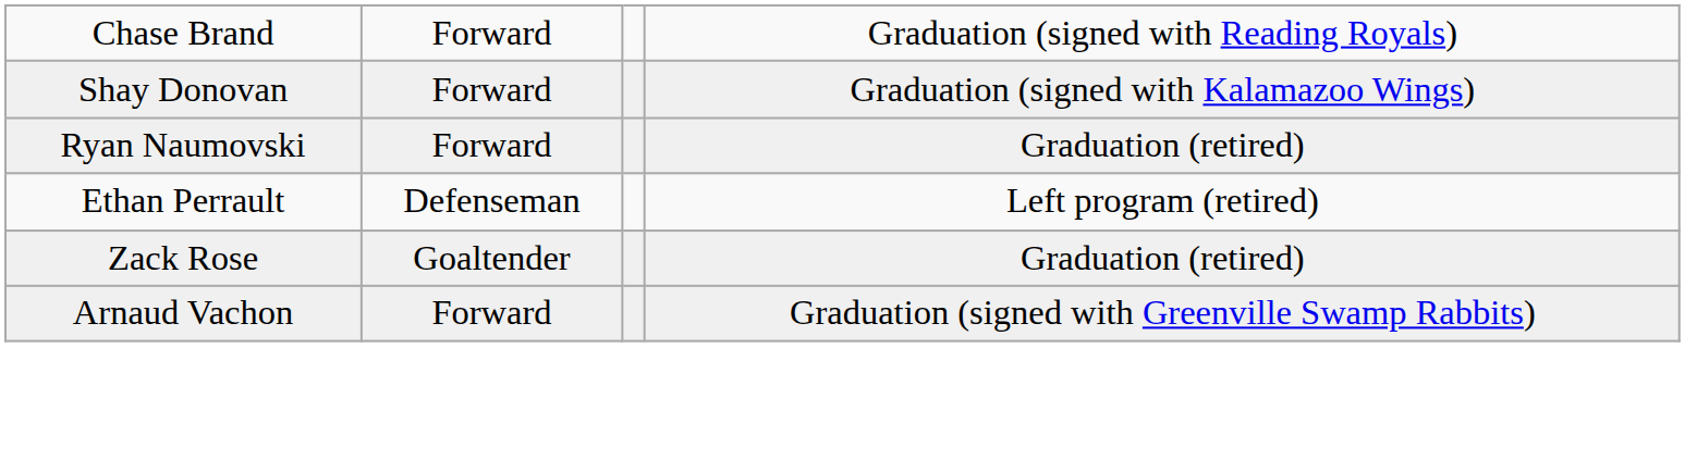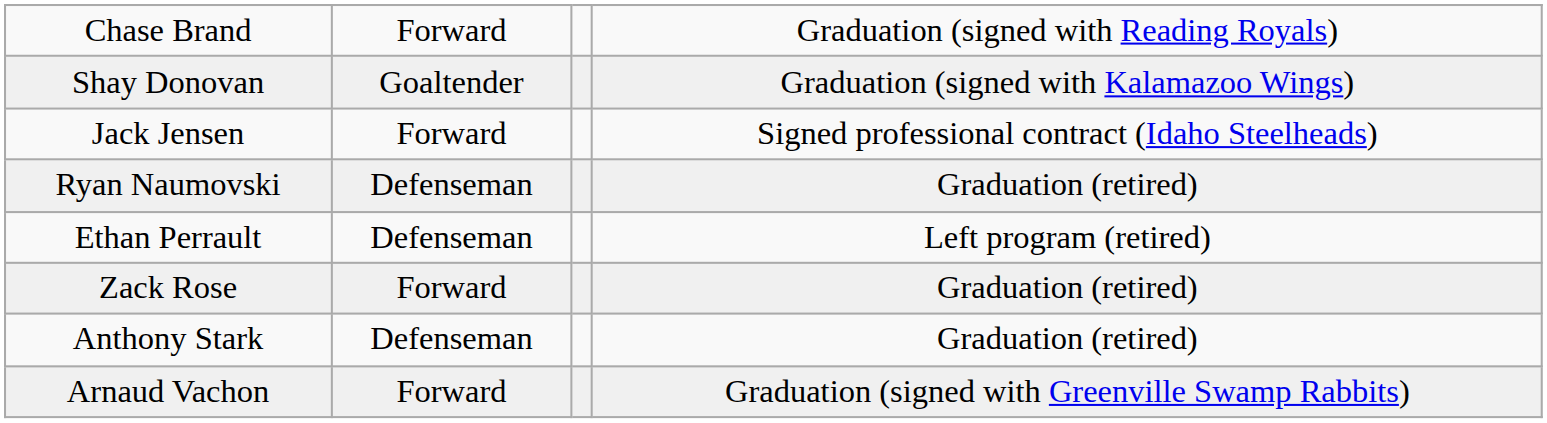 <table class="wikitable" width="60%">
 <tr align="center" bgcolor="">
 <td>Chase Brand</td>
 <td>Forward</td>
 <td></td>
 <td>Graduation (signed with <a href='#'>Reading Royals</a>)</td>
 </tr>
 <tr align="center" bgcolor="f0f0f0">
 <td>Shay Donovan</td>
-<td>Forward</td>
+<td>Goaltender</td>
 <td></td>
 <td>Graduation (signed with <a href='#'>Kalamazoo Wings</a>)</td>
 </tr>
+<tr align="center" bgcolor="">
+<td>Jack Jensen</td>
+<td>Forward</td>
+<td></td>
+<td>Signed professional contract (<a href='#'>Idaho Steelheads</a>)</td>
+</tr>
 <tr align="center" bgcolor="f0f0f0">
 <td>Ryan Naumovski</td>
-<td>Forward</td>
+<td>Defenseman</td>
 <td></td>
 <td>Graduation (retired)</td>
 </tr>
 <tr align="center" bgcolor="">
 <td>Ethan Perrault</td>
 <td>Defenseman</td>
 <td></td>
 <td>Left program (retired)</td>
 </tr>
 <tr align="center" bgcolor="f0f0f0">
 <td>Zack Rose</td>
-<td>Goaltender</td>
+<td>Forward</td>
+<td></td>
+<td>Graduation (retired)</td>
+</tr>
+<tr align="center" bgcolor="">
+<td>Anthony Stark</td>
+<td>Defenseman</td>
 <td></td>
 <td>Graduation (retired)</td>
 </tr>
 <tr align="center" bgcolor="f0f0f0">
 <td>Arnaud Vachon</td>
 <td>Forward</td>
 <td></td>
 <td>Graduation (signed with <a href='#'>Greenville Swamp Rabbits</a>)</td>
 </tr>
 </table>
